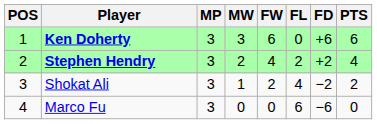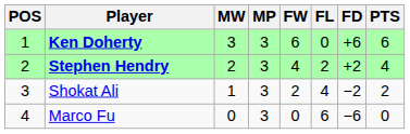 <table class="wikitable" style="text-align: center;">
 <tr>
 <th width=20>POS</th>
 <th width=165>Player</th>
+<th width=20>MW</th>
 <th width=20>MP</th>
-<th width=20>MW</th>
 <th width=20>FW</th>
 <th width=20>FL</th>
 <th width=20>FD</th>
 <th width=20>PTS</th>
 </tr>
 <tr style="background:#aaffaa;">
 <td>1</td>
 <td style="text-align:left;"> <strong><a href='#'>Ken Doherty</a></strong></td>
 <td>3</td>
 <td>3</td>
 <td>6</td>
 <td>0</td>
 <td>+6</td>
 <td>6</td>
 </tr>
 <tr style="background:#aaffaa;">
 <td>2</td>
 <td style="text-align:left;"> <strong><a href='#'>Stephen Hendry</a></strong></td>
+<td>2</td>
 <td>3</td>
-<td>2</td>
 <td>4</td>
 <td>2</td>
 <td>+2</td>
 <td>4</td>
 </tr>
 <tr>
 <td>3</td>
 <td style="text-align:left;"> <a href='#'>Shokat Ali</a></td>
+<td>1</td>
 <td>3</td>
-<td>1</td>
 <td>2</td>
 <td>4</td>
 <td>−2</td>
 <td>2</td>
 </tr>
 <tr>
 <td>4</td>
 <td style="text-align:left;"> <a href='#'>Marco Fu</a></td>
+<td>0</td>
 <td>3</td>
-<td>0</td>
 <td>0</td>
 <td>6</td>
 <td>−6</td>
 <td>0</td>
 </tr>
 </table>
